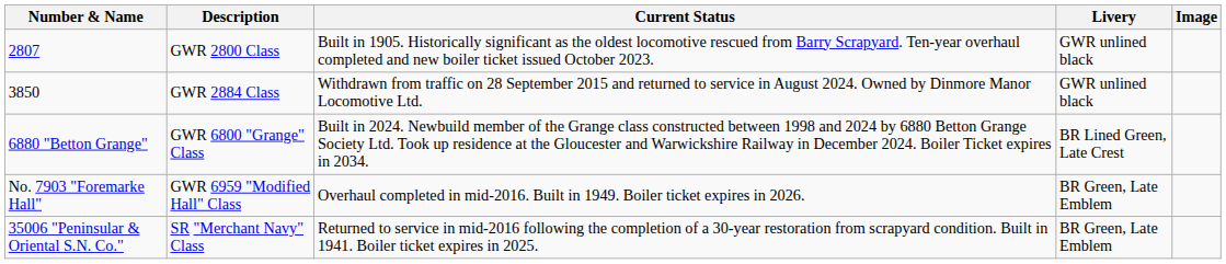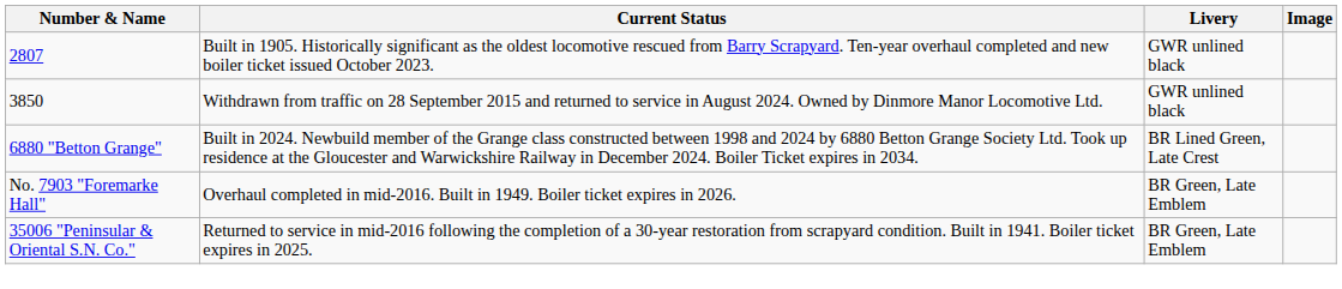 <table class="wikitable">
 <tr>
 <th>Number & Name</th>
-<th>Description</th>
 <th>Current Status</th>
 <th>Livery</th>
 <th>Image</th>
 </tr>
 <tr>
 <td><a href='#'>2807</a></td>
-<td>GWR  <a href='#'>2800 Class</a></td>
 <td>Built in 1905. Historically significant as the oldest locomotive rescued from <a href='#'>Barry Scrapyard</a>. Ten-year overhaul completed and new boiler ticket issued October 2023.</td>
 <td>GWR unlined black</td>
 <td></td>
 </tr>
 <tr>
 <td>3850</td>
-<td>GWR  <a href='#'>2884 Class</a></td>
 <td>Withdrawn from traffic on 28 September 2015 and returned to service in August 2024. Owned by Dinmore Manor Locomotive Ltd.</td>
 <td>GWR unlined black</td>
 <td></td>
 </tr>
 <tr>
 <td><a href='#'>6880 "Betton Grange"</a></td>
-<td>GWR  <a href='#'>6800 "Grange" Class</a></td>
 <td>Built in 2024. Newbuild member of the Grange class constructed between 1998 and 2024 by 6880 Betton Grange Society Ltd. Took up residence at the Gloucester and Warwickshire Railway in December 2024. Boiler Ticket expires in 2034.</td>
 <td>BR Lined Green, Late Crest</td>
 <td></td>
 </tr>
 <tr>
 <td>No. <a href='#'>7903 "Foremarke Hall"</a></td>
-<td>GWR  <a href='#'>6959 "Modified Hall" Class</a></td>
 <td>Overhaul completed in mid-2016. Built in 1949. Boiler ticket expires in 2026.</td>
 <td>BR Green, Late Emblem</td>
 <td></td>
 </tr>
 <tr>
 <td><a href='#'>35006 "Peninsular & Oriental S.N. Co."</a></td>
-<td><a href='#'>SR</a>  <a href='#'>"Merchant Navy" Class</a></td>
 <td>Returned to service in mid-2016 following the completion of a 30-year restoration from scrapyard condition. Built in 1941. Boiler ticket expires in 2025.</td>
 <td>BR Green, Late Emblem</td>
 <td></td>
 </tr>
 </table>
